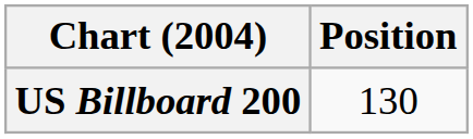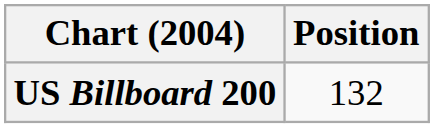 <table class="wikitable plainrowheaders" style="text-align:center">
 <tr>
 <th scope="col">Chart (2004)</th>
 <th scope="col">Position</th>
 </tr>
 <tr>
 <th scope="row">US <em>Billboard</em> 200</th>
-<td>130</td>
+<td>132</td>
 </tr>
 </table>
